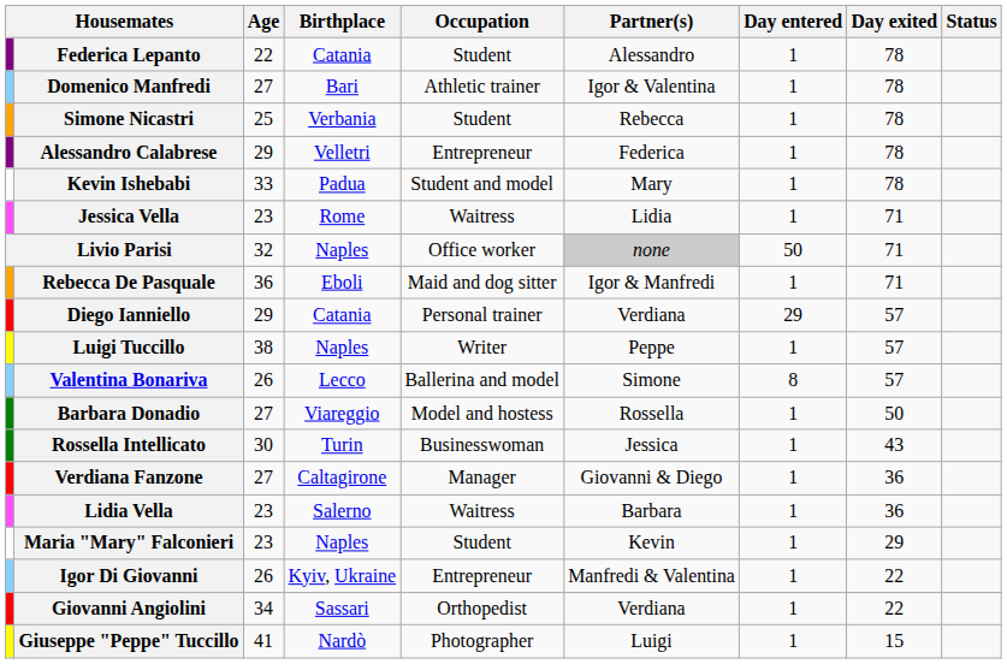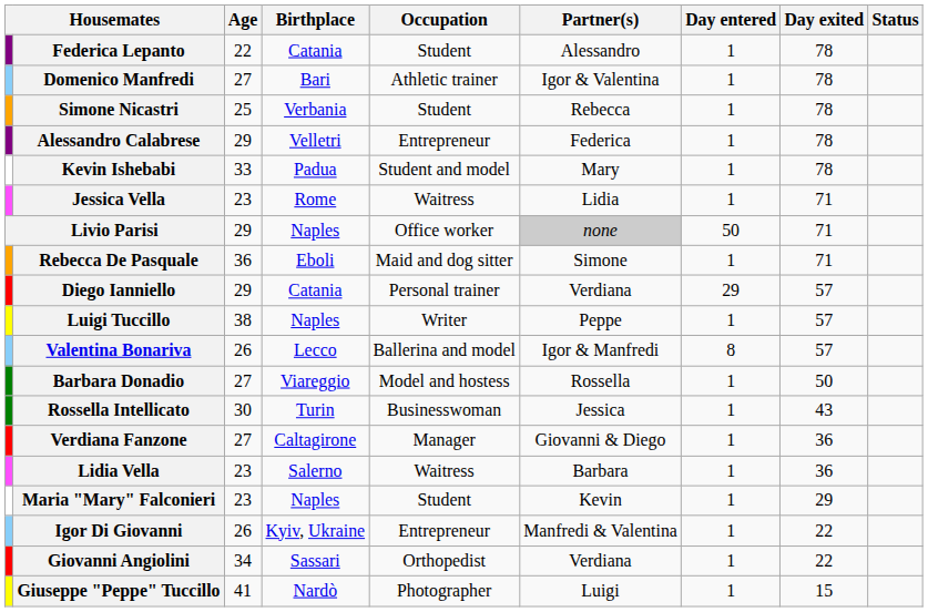 <table class="wikitable sortable" style="text-align:center; line-height:20px; width:auto;">
 <tr>
 <th colspan="2">Housemates</th>
 <th>Age</th>
 <th>Birthplace</th>
 <th>Occupation</th>
 <th>Partner(s)</th>
 <th>Day entered</th>
 <th>Day exited</th>
 <th>Status</th>
 </tr>
 <tr>
 <td style="background:#800080"></td>
 <th>Federica Lepanto</th>
 <td>22</td>
 <td><a href='#'>Catania</a></td>
 <td>Student</td>
 <td>Alessandro</td>
 <td>1</td>
 <td>78</td>
 <td></td>
 </tr>
 <tr>
 <td style="background:#87CEFA"></td>
 <th>Domenico Manfredi</th>
 <td>27</td>
 <td><a href='#'>Bari</a></td>
 <td>Athletic trainer</td>
 <td>Igor & Valentina</td>
 <td>1</td>
 <td>78</td>
 <td></td>
 </tr>
 <tr>
 <td style="background:orange"></td>
 <th>Simone Nicastri</th>
 <td>25</td>
 <td><a href='#'>Verbania</a></td>
 <td>Student</td>
 <td>Rebecca</td>
 <td>1</td>
 <td>78</td>
 <td></td>
 </tr>
 <tr>
 <td style="background:#800080"></td>
 <th>Alessandro Calabrese</th>
 <td>29</td>
 <td><a href='#'>Velletri</a></td>
 <td>Entrepreneur</td>
 <td>Federica</td>
 <td>1</td>
 <td>78</td>
 <td></td>
 </tr>
 <tr>
 <td style="background:white"></td>
 <th>Kevin Ishebabi</th>
 <td>33</td>
 <td><a href='#'>Padua</a></td>
 <td>Student and model</td>
 <td>Mary</td>
 <td>1</td>
 <td>78</td>
 <td></td>
 </tr>
 <tr>
 <td style="background:#FF50FF"></td>
 <th>Jessica Vella</th>
 <td>23</td>
 <td><a href='#'>Rome</a></td>
 <td>Waitress</td>
 <td>Lidia</td>
 <td>1</td>
 <td>71</td>
 <td></td>
 </tr>
 <tr>
 <th colspan="2">Livio Parisi</th>
-<td>32</td>
+<td>29</td>
 <td><a href='#'>Naples</a></td>
 <td>Office worker</td>
 <td style="background-color:#CCCCCC;"><em>none</em></td>
 <td>50</td>
 <td>71</td>
 <td></td>
 </tr>
 <tr>
 <td style="background:orange"></td>
 <th>Rebecca De Pasquale</th>
 <td>36</td>
 <td><a href='#'>Eboli</a></td>
 <td>Maid and dog sitter</td>
-<td>Igor & Manfredi</td>
+<td>Simone</td>
 <td>1</td>
 <td>71</td>
 <td></td>
 </tr>
 <tr>
 <td style="background:red"></td>
 <th>Diego Ianniello</th>
 <td>29</td>
 <td><a href='#'>Catania</a></td>
 <td>Personal trainer</td>
 <td>Verdiana</td>
 <td>29</td>
 <td>57</td>
 <td></td>
 </tr>
 <tr>
 <td style="background:yellow"></td>
 <th>Luigi Tuccillo</th>
 <td>38</td>
 <td><a href='#'>Naples</a></td>
 <td>Writer</td>
 <td>Peppe</td>
 <td>1</td>
 <td>57</td>
 <td></td>
 </tr>
 <tr>
 <td style="background:#87CEFA"></td>
 <th><a href='#'>Valentina Bonariva</a></th>
 <td>26</td>
 <td><a href='#'>Lecco</a></td>
 <td>Ballerina and model</td>
-<td>Simone</td>
+<td>Igor & Manfredi</td>
 <td>8</td>
 <td>57</td>
 <td></td>
 </tr>
 <tr>
 <td style="background:#008000"></td>
 <th>Barbara Donadio</th>
 <td>27</td>
 <td><a href='#'>Viareggio</a></td>
 <td>Model and hostess</td>
 <td>Rossella</td>
 <td>1</td>
 <td>50</td>
 <td></td>
 </tr>
 <tr>
 <td style="background:#008000"></td>
 <th>Rossella Intellicato</th>
 <td>30</td>
 <td><a href='#'>Turin</a></td>
 <td>Businesswoman</td>
 <td>Jessica</td>
 <td>1</td>
 <td>43</td>
 <td></td>
 </tr>
 <tr>
 <td style="background:red"></td>
 <th>Verdiana Fanzone</th>
 <td>27</td>
 <td><a href='#'>Caltagirone</a></td>
 <td>Manager</td>
 <td>Giovanni & Diego</td>
 <td>1</td>
 <td>36</td>
 <td></td>
 </tr>
 <tr>
 <td style="background:#FF50FF"></td>
 <th>Lidia Vella</th>
 <td>23</td>
 <td><a href='#'>Salerno</a></td>
 <td>Waitress</td>
 <td>Barbara</td>
 <td>1</td>
 <td>36</td>
 <td></td>
 </tr>
 <tr>
 <td style="background:white"></td>
 <th>Maria "Mary" Falconieri</th>
 <td>23</td>
 <td><a href='#'>Naples</a></td>
 <td>Student</td>
 <td>Kevin</td>
 <td>1</td>
 <td>29</td>
 <td></td>
 </tr>
 <tr>
 <td style="background:#87CEFA"></td>
 <th>Igor Di Giovanni</th>
 <td>26</td>
 <td><a href='#'>Kyiv</a>, <a href='#'>Ukraine</a></td>
 <td>Entrepreneur</td>
 <td>Manfredi & Valentina</td>
 <td>1</td>
 <td>22</td>
 <td></td>
 </tr>
 <tr>
 <td style="background:red"></td>
 <th>Giovanni Angiolini</th>
 <td>34</td>
 <td><a href='#'>Sassari</a></td>
 <td>Orthopedist</td>
 <td>Verdiana</td>
 <td>1</td>
 <td>22</td>
 <td></td>
 </tr>
 <tr>
 <td style="background:yellow"></td>
 <th>Giuseppe "Peppe" Tuccillo</th>
 <td>41</td>
 <td><a href='#'>Nardò</a></td>
 <td>Photographer</td>
 <td>Luigi</td>
 <td>1</td>
 <td>15</td>
 <td></td>
 </tr>
 </table>
